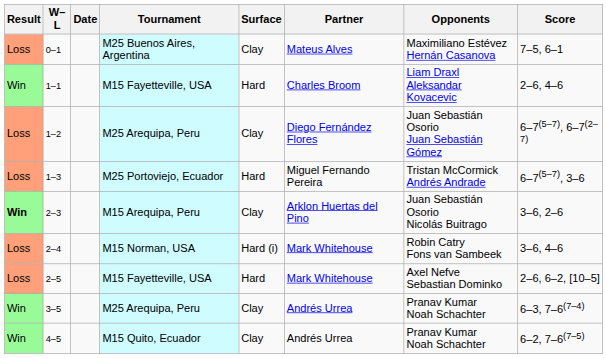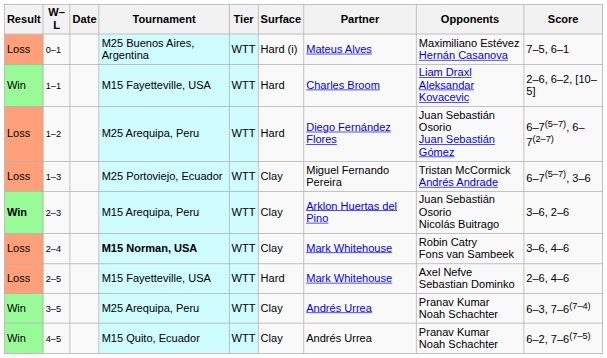 <table class="sortable wikitable">
 <tr>
 <th>Result</th>
 <th class="unsortable">W–L</th>
 <th>Date</th>
 <th>Tournament</th>
+<th>Tier</th>
 <th>Surface</th>
 <th>Partner</th>
 <th>Opponents</th>
 <th class="unsortable">Score</th>
 </tr>
 <tr>
 <td bgcolor=ffa07a>Loss</td>
 <td><small>0–1</small></td>
 <td></td>
 <td style="background:#cffcff;">M25 Buenos Aires, Argentina</td>
-<td>Clay</td>
+<td style="background:#cffcff;">WTT</td>
+<td>Hard (i)</td>
 <td> <a href='#'>Mateus Alves</a></td>
 <td> Maximiliano Estévez<br> <a href='#'>Hernán Casanova</a></td>
 <td>7–5, 6–1</td>
 </tr>
 <tr>
 <td bgcolor=98fb98>Win</td>
 <td><small>1–1</small></td>
 <td></td>
 <td style="background:#cffcff;">M15 Fayetteville, USA</td>
+<td style="background:#cffcff;">WTT</td>
 <td>Hard</td>
 <td> <a href='#'>Charles Broom</a></td>
 <td> <a href='#'>Liam Draxl</a><br> <a href='#'>Aleksandar Kovacevic</a></td>
-<td>2–6, 4–6</td>
+<td>2–6, 6–2, [10–5]</td>
 </tr>
 <tr>
 <td bgcolor=ffa07a>Loss</td>
 <td><small>1–2</small></td>
 <td></td>
 <td style="background:#cffcff;">M25 Arequipa, Peru</td>
-<td>Clay</td>
+<td style="background:#cffcff;">WTT</td>
+<td>Hard</td>
 <td> <a href='#'>Diego Fernández Flores</a></td>
 <td> Juan Sebastián Osorio<br> <a href='#'>Juan Sebastián Gómez</a></td>
 <td>6–7<sup>(5–7)</sup>, 6–7<sup>(2–7)</sup></td>
 </tr>
 <tr>
 <td bgcolor=ffa07a>Loss</td>
 <td><small>1–3</small></td>
 <td></td>
 <td style="background:#cffcff;">M25 Portoviejo, Ecuador</td>
-<td>Hard</td>
+<td style="background:#cffcff;">WTT</td>
+<td>Clay</td>
 <td> Miguel Fernando Pereira</td>
 <td> Tristan McCormick<br> <a href='#'>Andrés Andrade</a></td>
 <td>6–7<sup>(5–7)</sup>, 3–6</td>
 </tr>
 <tr>
 <td bgcolor=98fb98><strong>Win</strong></td>
 <td><small>2–3</small></td>
 <td></td>
 <td style="background:#cffcff;">M15 Arequipa, Peru</td>
+<td style="background:#cffcff;">WTT</td>
 <td>Clay</td>
 <td> <a href='#'>Arklon Huertas del Pino</a></td>
 <td> Juan Sebastián Osorio<br> Nicolás Buitrago</td>
 <td>3–6, 2–6</td>
 </tr>
 <tr>
 <td bgcolor=ffa07a>Loss</td>
 <td><small>2–4</small></td>
 <td></td>
-<td style="background:#cffcff;">M15 Norman, USA</td>
-<td>Hard (i)</td>
+<td style="background:#cffcff;"><strong>M15 Norman, USA</strong></td>
+<td style="background:#cffcff;">WTT</td>
+<td>Clay</td>
 <td> <a href='#'>Mark Whitehouse</a></td>
 <td> Robin Catry<br> Fons van Sambeek</td>
 <td>3–6, 4–6</td>
 </tr>
 <tr>
 <td bgcolor=ffa07a>Loss</td>
 <td><small>2–5</small></td>
 <td></td>
 <td style="background:#cffcff;">M15 Fayetteville, USA</td>
+<td style="background:#cffcff;">WTT</td>
 <td>Hard</td>
 <td> <a href='#'>Mark Whitehouse</a></td>
 <td> Axel Nefve<br> Sebastian Dominko</td>
-<td>2–6, 6–2, [10–5]</td>
+<td>2–6, 4–6</td>
 </tr>
 <tr>
 <td bgcolor=98fb98>Win</td>
 <td><small>3–5</small></td>
 <td></td>
 <td style="background:#cffcff;">M25 Arequipa, Peru</td>
+<td style="background:#cffcff;">WTT</td>
 <td>Clay</td>
 <td> <a href='#'>Andrés Urrea</a></td>
 <td> Pranav Kumar<br> Noah Schachter</td>
 <td>6–3, 7–6<sup>(7–4)</sup></td>
 </tr>
 <tr>
 <td bgcolor=98fb98>Win</td>
 <td><small>4–5</small></td>
 <td></td>
 <td style="background:#cffcff;">M15 Quito, Ecuador</td>
+<td style="background:#cffcff;">WTT</td>
 <td>Clay</td>
 <td> Andrés Urrea</td>
 <td> Pranav Kumar<br> Noah Schachter</td>
 <td>6–2, 7–6<sup>(7–5)</sup></td>
 </tr>
 </table>
